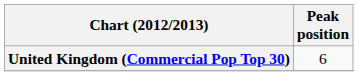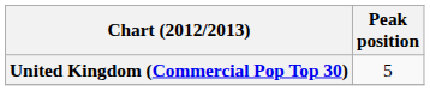 <table class="wikitable plainrowheaders" style="text-align:center">
 <tr>
 <th scope="col">Chart (2012/2013)</th>
 <th scope="col">Peak<br>position</th>
 </tr>
 <tr>
 <th scope="row">United Kingdom (<a href='#'>Commercial Pop Top 30</a>)</th>
-<td>6</td>
+<td>5</td>
 </tr>
 <tr>
 </tr>
 </table>
